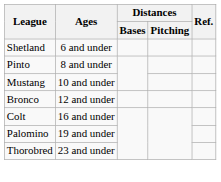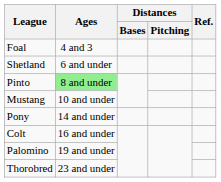 <table class="wikitable">
 <tr>
 <th rowspan=2>League</th>
 <th rowspan=2>Ages</th>
 <th colspan=2>Distances</th>
 <th rowspan=2>Ref.</th>
 </tr>
 <tr>
 <th>Bases</th>
 <th>Pitching</th>
 </tr>
 <tr>
+<td>Foal</td>
+<td> 4 and 3</td>
+<td></td>
+<td></td>
+<td></td>
+</tr>
+<tr>
 <td>Shetland</td>
 <td> 6 and under</td>
 <td></td>
 <td></td>
 <td></td>
 </tr>
 <tr>
 <td>Pinto</td>
-<td> 8 and under</td>
+<td style="background: lightgreen;"> 8 and under</td>
 <td rowspan=2></td>
 <td></td>
 <td></td>
 </tr>
 <tr>
 <td>Mustang</td>
 <td>10 and under</td>
 <td></td>
 <td></td>
 </tr>
 <tr>
-<td>Bronco</td>
-<td>12 and under</td>
+<td>Pony</td>
+<td>14 and under</td>
 <td></td>
 <td></td>
 <td></td>
 </tr>
 <tr>
 <td>Colt</td>
 <td>16 and under</td>
 <td rowspan=3></td>
 <td rowspan=3></td>
 <td></td>
 </tr>
 <tr>
 <td>Palomino</td>
 <td>19 and under</td>
 <td></td>
 </tr>
 <tr>
 <td>Thorobred</td>
 <td>23 and under</td>
 <td></td>
 </tr>
 </table>
